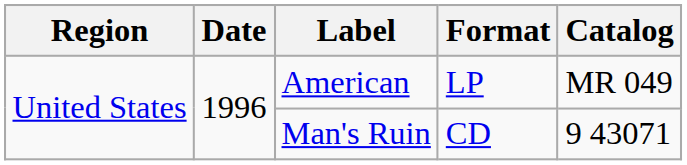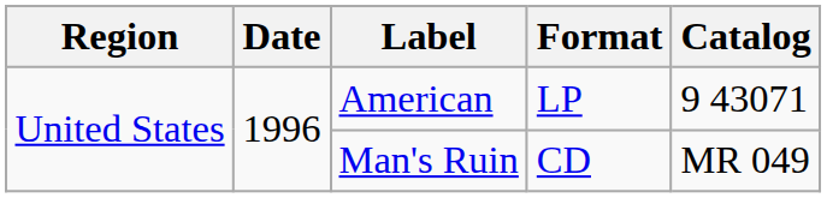 <table class="wikitable">
 <tr>
 <th>Region</th>
 <th>Date</th>
 <th>Label</th>
 <th>Format</th>
 <th>Catalog</th>
 </tr>
 <tr>
 <td rowspan="2"><a href='#'>United States</a></td>
 <td rowspan="2">1996</td>
 <td><a href='#'>American</a></td>
 <td><a href='#'>LP</a></td>
-<td>MR 049</td>
+<td>9 43071</td>
 </tr>
 <tr>
 <td><a href='#'>Man's Ruin</a></td>
 <td><a href='#'>CD</a></td>
-<td>9 43071</td>
+<td>MR 049</td>
 </tr>
 </table>
